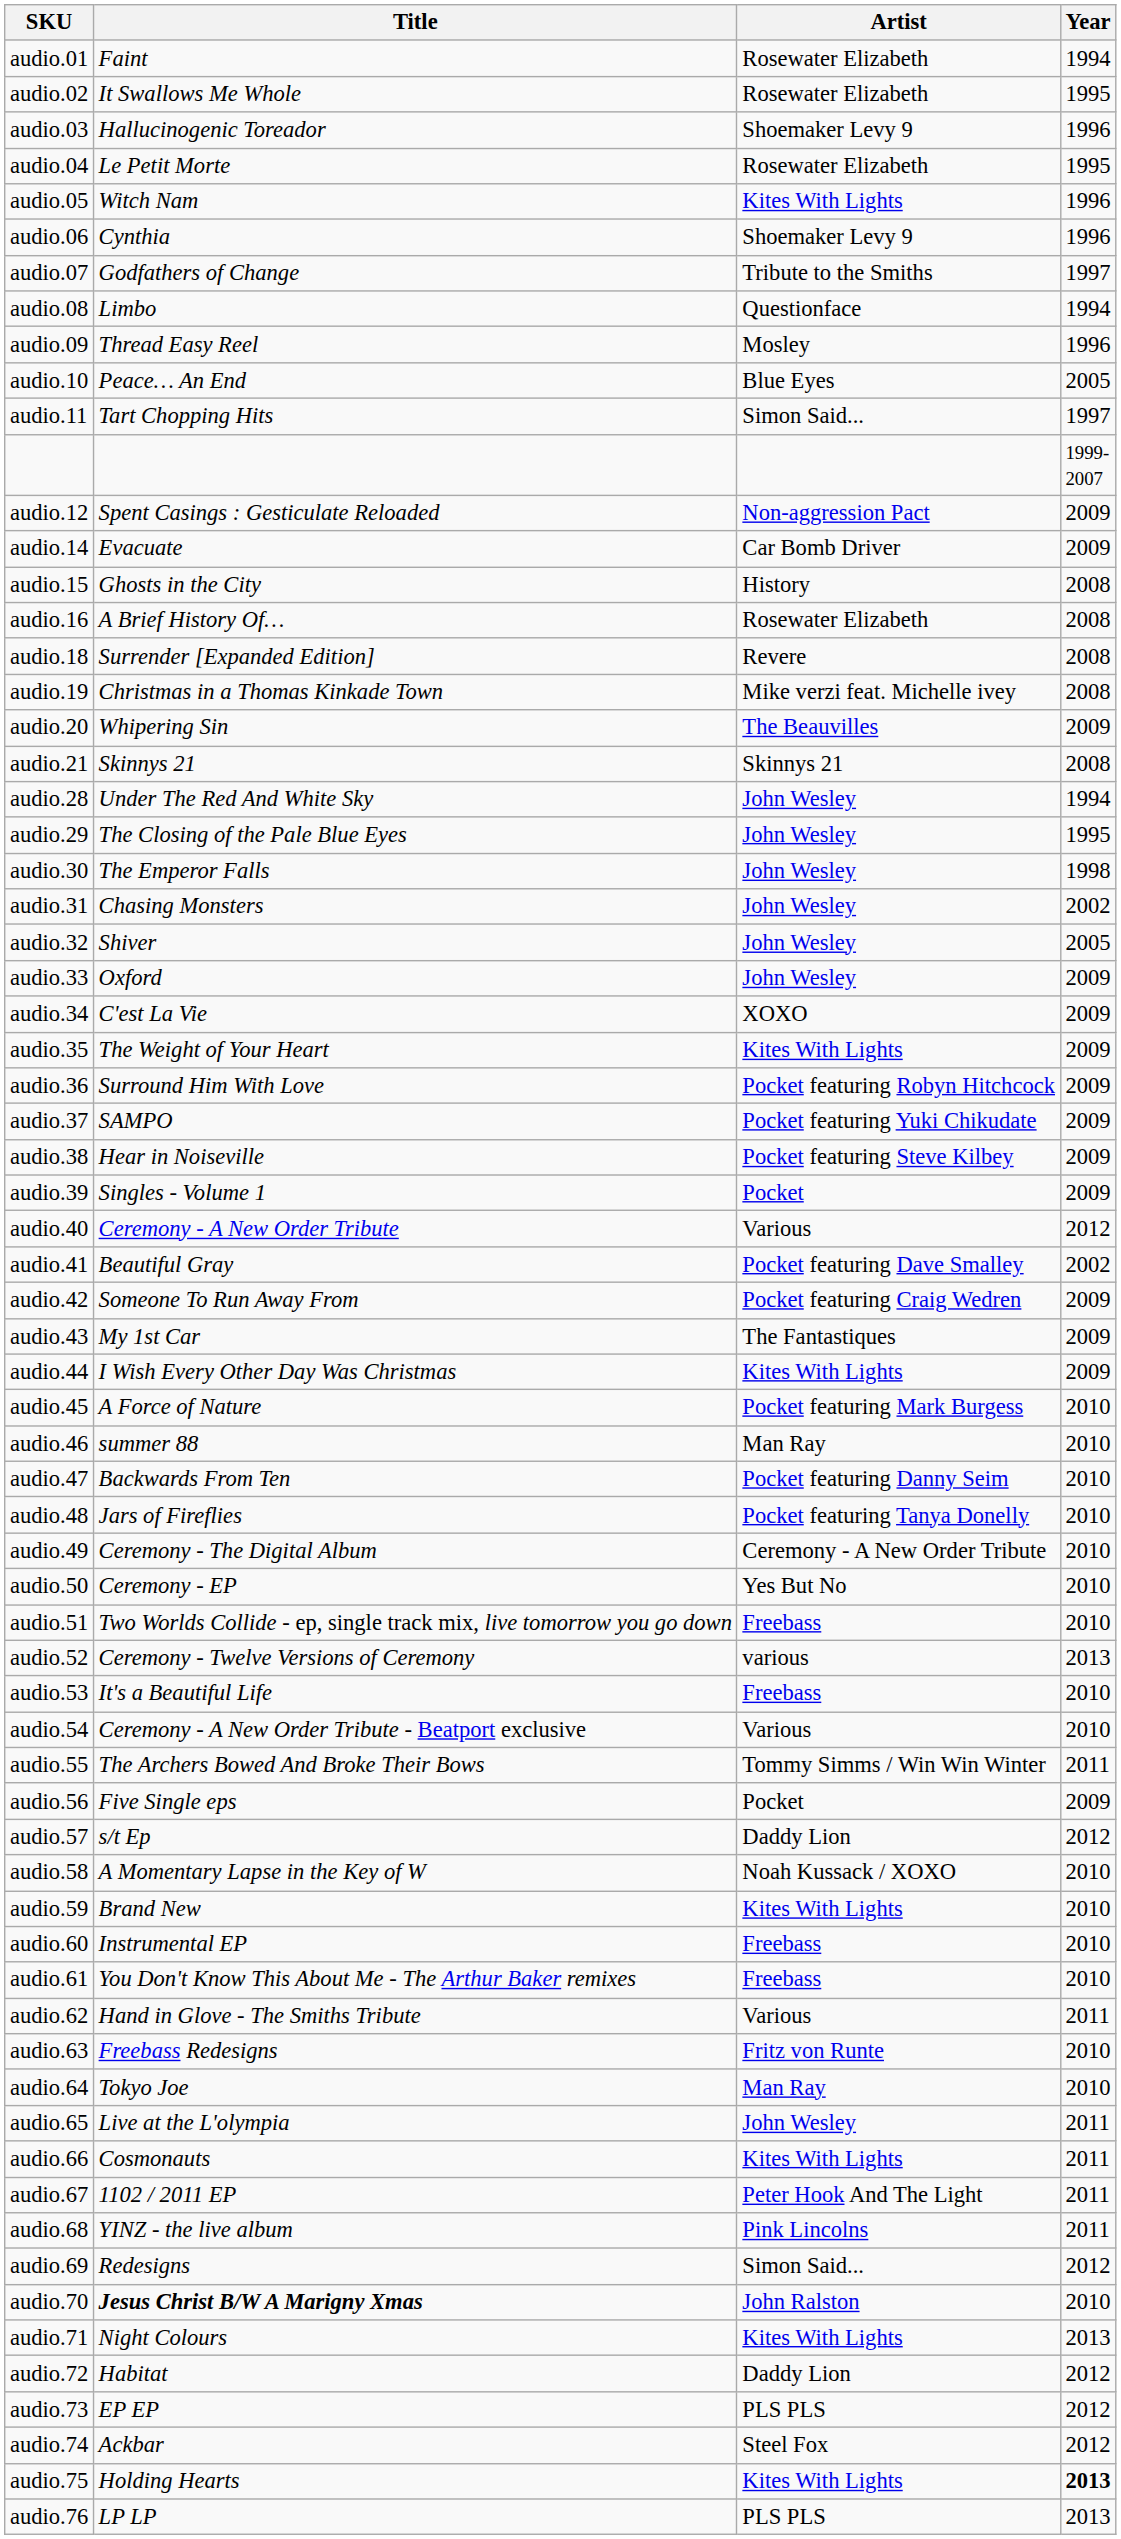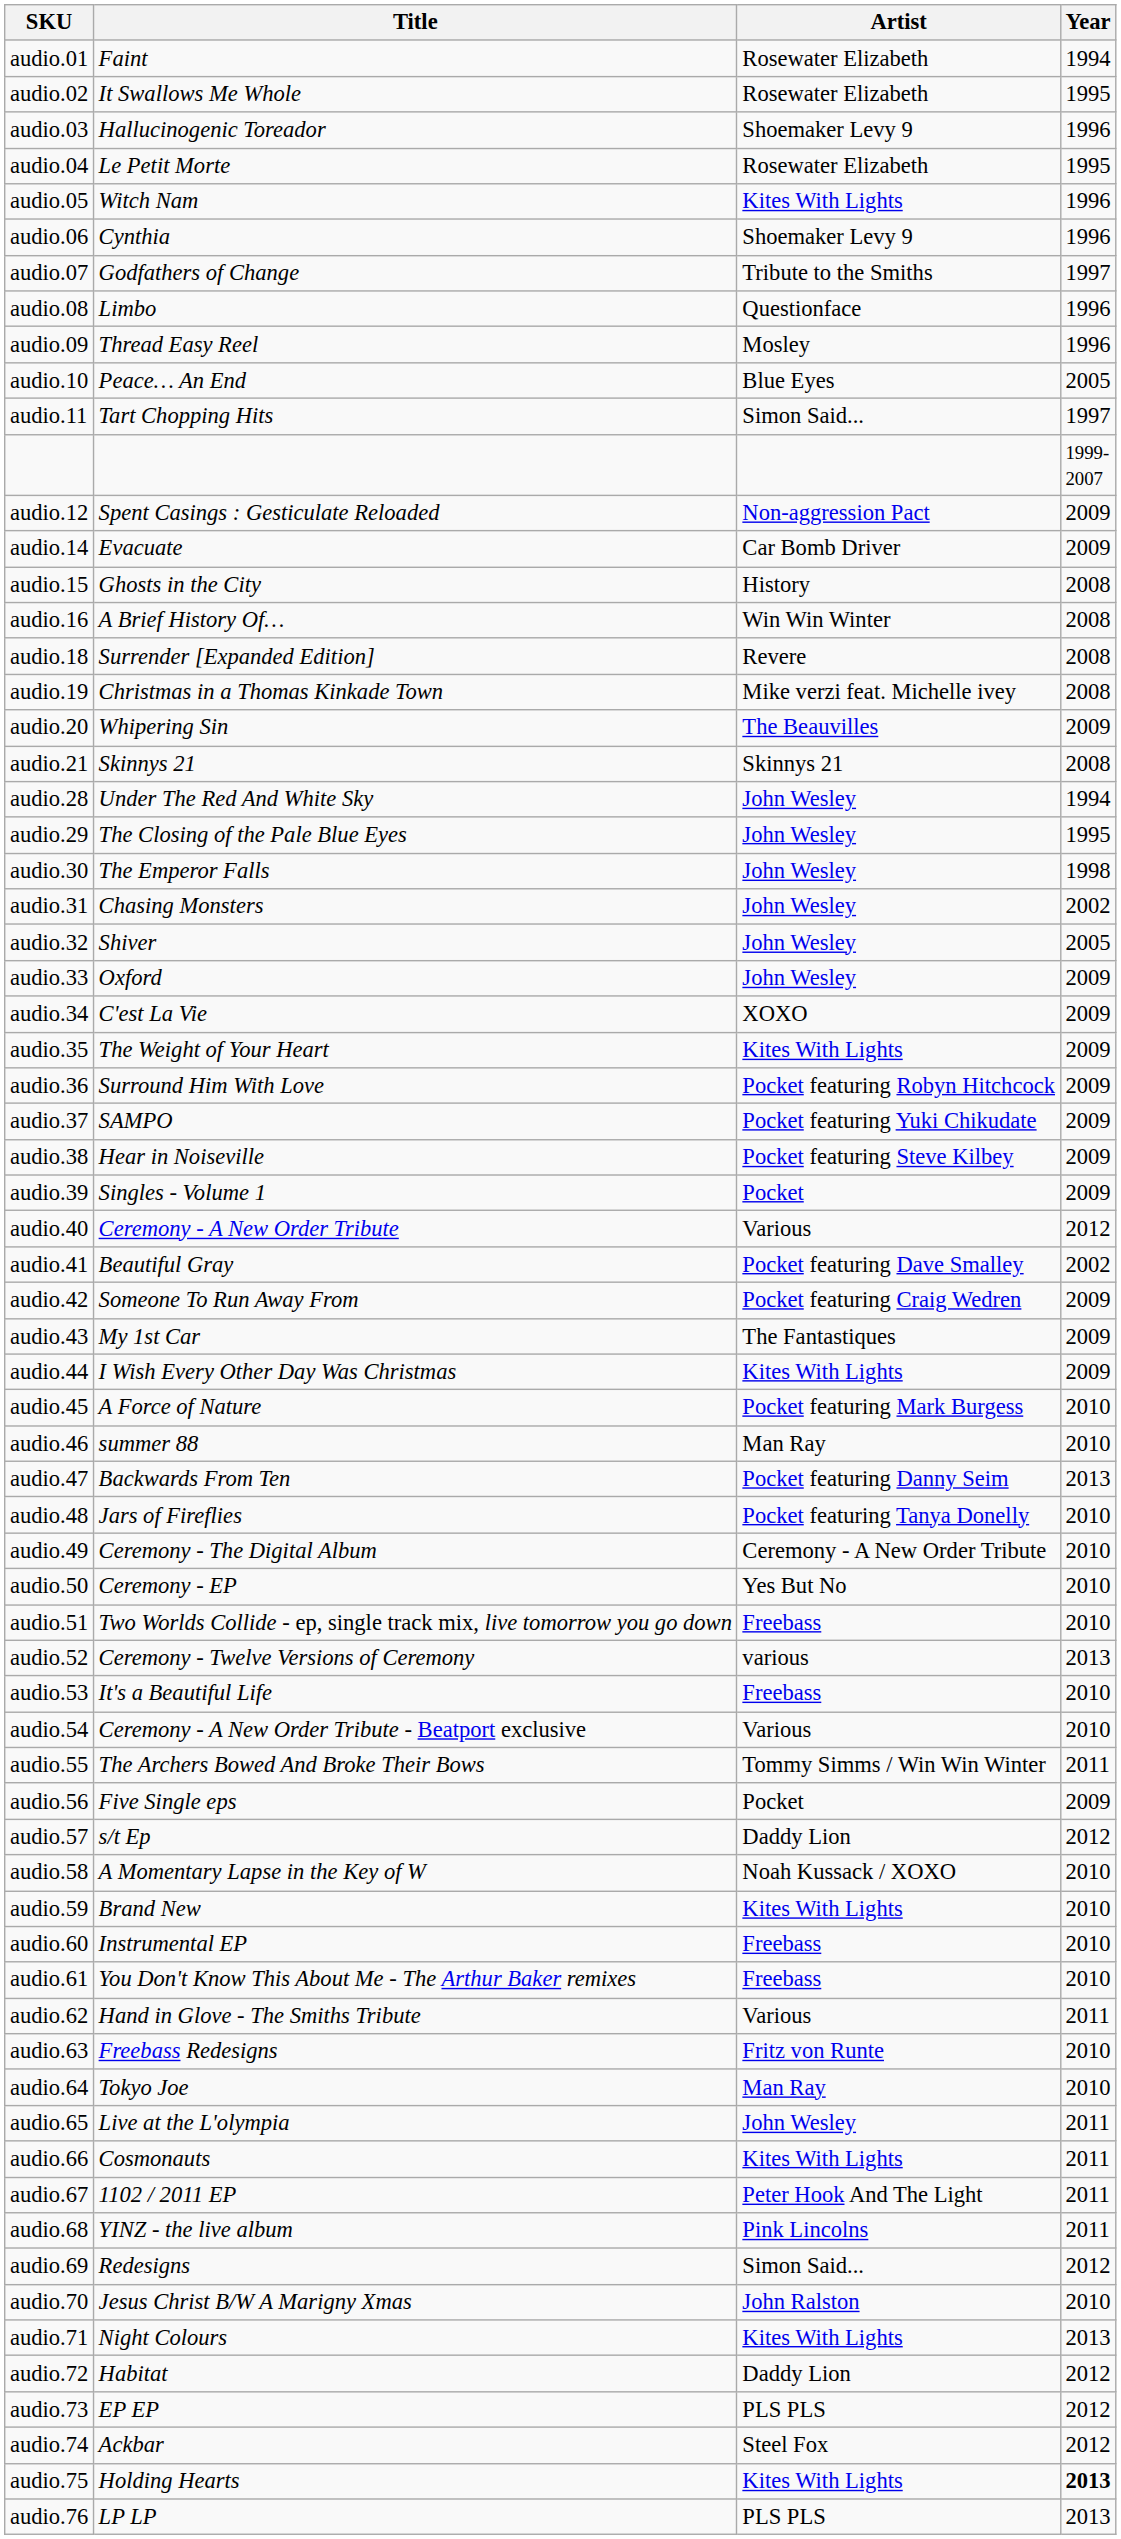 <table class="wikitable sortable">
 <tr>
 <th>SKU</th>
 <th>Title</th>
 <th>Artist</th>
 <th>Year</th>
 </tr>
 <tr>
 <td>audio.01</td>
 <td><em>Faint</em></td>
 <td>Rosewater Elizabeth</td>
 <td>1994</td>
 </tr>
 <tr>
 <td>audio.02</td>
 <td><em> 	It Swallows Me Whole</em></td>
 <td>Rosewater Elizabeth</td>
 <td>1995</td>
 </tr>
 <tr>
 <td>audio.03</td>
 <td><em>Hallucinogenic Toreador</em></td>
 <td>Shoemaker Levy 9</td>
 <td>1996</td>
 </tr>
 <tr>
 <td>audio.04</td>
 <td><em> 	Le Petit Morte</em></td>
 <td>Rosewater Elizabeth</td>
 <td>1995</td>
 </tr>
 <tr>
 <td>audio.05</td>
 <td><em> 	Witch Nam</em></td>
 <td><a href='#'>Kites With Lights</a></td>
 <td>1996</td>
 </tr>
 <tr>
 <td>audio.06</td>
 <td><em>Cynthia</em></td>
 <td>Shoemaker Levy 9</td>
 <td>1996</td>
 </tr>
 <tr>
 <td>audio.07</td>
 <td><em>Godfathers of Change</em></td>
 <td>Tribute to the Smiths</td>
 <td>1997</td>
 </tr>
 <tr>
 <td>audio.08</td>
 <td><em>Limbo</em></td>
 <td>Questionface</td>
-<td>1994</td>
+<td>1996</td>
 </tr>
 <tr>
 <td>audio.09</td>
 <td><em>Thread Easy Reel</em></td>
 <td>Mosley</td>
 <td>1996</td>
 </tr>
 <tr>
 <td>audio.10</td>
 <td><em>Peace… An End</em></td>
 <td>Blue Eyes</td>
 <td>2005</td>
 </tr>
 <tr>
 <td>audio.11</td>
 <td><em>Tart Chopping Hits</em></td>
 <td>Simon Said...</td>
 <td>1997</td>
 </tr>
 <tr>
 <td></td>
 <td></td>
 <td></td>
 <td><small>1999-<br>2007</small></td>
 </tr>
 <tr>
 <td>audio.12</td>
 <td><em>Spent Casings : Gesticulate Reloaded</em></td>
 <td><a href='#'>Non-aggression Pact</a></td>
 <td>2009</td>
 </tr>
 <tr>
 <td>audio.14</td>
 <td><em>Evacuate</em></td>
 <td>Car Bomb Driver</td>
 <td>2009</td>
 </tr>
 <tr>
 <td>audio.15</td>
 <td><em> 	Ghosts in the City</em></td>
 <td>History</td>
 <td>2008</td>
 </tr>
 <tr>
 <td>audio.16</td>
 <td><em>A Brief History Of…</em></td>
-<td>Rosewater Elizabeth</td>
+<td>Win Win Winter</td>
 <td>2008</td>
 </tr>
 <tr>
 <td>audio.18</td>
 <td><em>Surrender [Expanded Edition]</em></td>
 <td>Revere</td>
 <td>2008</td>
 </tr>
 <tr>
 <td>audio.19</td>
 <td><em>Christmas in a Thomas Kinkade Town</em></td>
 <td>Mike verzi feat. Michelle ivey</td>
 <td>2008</td>
 </tr>
 <tr>
 <td>audio.20</td>
 <td><em>Whipering Sin</em></td>
 <td><a href='#'>The Beauvilles</a></td>
 <td>2009</td>
 </tr>
 <tr>
 <td>audio.21</td>
 <td><em>Skinnys 21</em></td>
 <td>Skinnys 21</td>
 <td>2008</td>
 </tr>
 <tr>
 <td>audio.28</td>
 <td><em>Under The Red And White Sky</em></td>
 <td><a href='#'>John Wesley</a></td>
 <td>1994</td>
 </tr>
 <tr>
 <td>audio.29</td>
 <td><em>The Closing of the Pale Blue Eyes</em></td>
 <td><a href='#'>John Wesley</a></td>
 <td>1995</td>
 </tr>
 <tr>
 <td>audio.30</td>
 <td><em>The Emperor Falls</em></td>
 <td><a href='#'>John Wesley</a></td>
 <td>1998</td>
 </tr>
 <tr>
 <td>audio.31</td>
 <td><em>Chasing Monsters</em></td>
 <td><a href='#'>John Wesley</a></td>
 <td>2002</td>
 </tr>
 <tr>
 <td>audio.32</td>
 <td><em>Shiver</em></td>
 <td><a href='#'>John Wesley</a></td>
 <td>2005</td>
 </tr>
 <tr>
 <td>audio.33</td>
 <td><em>Oxford</em></td>
 <td><a href='#'>John Wesley</a></td>
 <td>2009</td>
 </tr>
 <tr>
 <td>audio.34</td>
 <td><em>C'est La Vie</em></td>
 <td>XOXO</td>
 <td>2009</td>
 </tr>
 <tr>
 <td>audio.35</td>
 <td><em>The Weight of Your Heart</em></td>
 <td><a href='#'>Kites With Lights</a></td>
 <td>2009</td>
 </tr>
 <tr>
 <td>audio.36</td>
 <td><em>Surround Him With Love</em></td>
 <td><a href='#'>Pocket</a> featuring <a href='#'>Robyn Hitchcock</a></td>
 <td>2009</td>
 </tr>
 <tr>
 <td>audio.37</td>
 <td><em>SAMPO</em></td>
 <td><a href='#'>Pocket</a> featuring <a href='#'>Yuki Chikudate</a></td>
 <td>2009</td>
 </tr>
 <tr>
 <td>audio.38</td>
 <td><em>Hear in Noiseville</em></td>
 <td><a href='#'>Pocket</a> featuring <a href='#'>Steve Kilbey</a></td>
 <td>2009</td>
 </tr>
 <tr>
 <td>audio.39</td>
 <td><em>Singles - Volume 1</em></td>
 <td><a href='#'>Pocket</a></td>
 <td>2009</td>
 </tr>
 <tr>
 <td>audio.40</td>
 <td><em><a href='#'>Ceremony - A New Order Tribute</a></em></td>
 <td>Various</td>
 <td>2012</td>
 </tr>
 <tr>
 <td>audio.41</td>
 <td><em>Beautiful Gray</em></td>
 <td><a href='#'>Pocket</a> featuring <a href='#'>Dave Smalley</a></td>
 <td>2002</td>
 </tr>
 <tr>
 <td>audio.42</td>
 <td><em>Someone To Run Away From</em></td>
 <td><a href='#'>Pocket</a> featuring <a href='#'>Craig Wedren</a></td>
 <td>2009</td>
 </tr>
 <tr>
 <td>audio.43</td>
 <td><em>My 1st Car</em></td>
 <td>The Fantastiques</td>
 <td>2009</td>
 </tr>
 <tr>
 <td>audio.44</td>
 <td><em>I Wish Every Other Day Was Christmas</em></td>
 <td><a href='#'>Kites With Lights</a></td>
 <td>2009</td>
 </tr>
 <tr>
 <td>audio.45</td>
 <td><em>A Force of Nature</em></td>
 <td><a href='#'>Pocket</a> featuring <a href='#'>Mark Burgess</a></td>
 <td>2010</td>
 </tr>
 <tr>
 <td>audio.46</td>
 <td><em>summer 88</em></td>
 <td>Man Ray</td>
 <td>2010</td>
 </tr>
 <tr>
 <td>audio.47</td>
 <td><em>Backwards From Ten</em></td>
 <td><a href='#'>Pocket</a> featuring <a href='#'>Danny Seim</a></td>
-<td>2010</td>
+<td>2013</td>
 </tr>
 <tr>
 <td>audio.48</td>
 <td><em>Jars of Fireflies</em></td>
 <td><a href='#'>Pocket</a> featuring <a href='#'>Tanya Donelly</a></td>
 <td>2010</td>
 </tr>
 <tr>
 <td>audio.49</td>
 <td><em>Ceremony - The Digital Album</em></td>
 <td>Ceremony - A New Order Tribute</td>
 <td>2010</td>
 </tr>
 <tr>
 <td>audio.50</td>
 <td><em>Ceremony - EP</em></td>
 <td>Yes But No</td>
 <td>2010</td>
 </tr>
 <tr>
 <td>audio.51</td>
 <td><em>Two Worlds Collide</em> - ep, single track mix, <em>live tomorrow you go down</em></td>
 <td><a href='#'>Freebass</a></td>
 <td>2010</td>
 </tr>
 <tr>
 <td>audio.52</td>
 <td><em>Ceremony - Twelve Versions of Ceremony</em></td>
 <td>various</td>
 <td>2013</td>
 </tr>
 <tr>
 <td>audio.53</td>
 <td><em>It's a Beautiful Life</em></td>
 <td><a href='#'>Freebass</a></td>
 <td>2010</td>
 </tr>
 <tr>
 <td>audio.54</td>
 <td><em>Ceremony - A New Order Tribute</em> - <a href='#'>Beatport</a> exclusive</td>
 <td>Various</td>
 <td>2010</td>
 </tr>
 <tr>
 <td>audio.55</td>
 <td><em>The Archers Bowed And Broke Their Bows</em></td>
 <td>Tommy Simms / Win Win Winter</td>
 <td>2011</td>
 </tr>
 <tr>
 <td>audio.56</td>
 <td><em>Five Single eps</em></td>
 <td>Pocket</td>
 <td>2009</td>
 </tr>
 <tr>
 <td>audio.57</td>
 <td><em>s/t Ep</em></td>
 <td>Daddy Lion</td>
 <td>2012</td>
 </tr>
 <tr>
 <td>audio.58</td>
 <td><em>A Momentary Lapse in the Key of W</em></td>
 <td>Noah Kussack / XOXO</td>
 <td>2010</td>
 </tr>
 <tr>
 <td>audio.59</td>
 <td><em>Brand New</em></td>
 <td><a href='#'>Kites With Lights</a></td>
 <td>2010</td>
 </tr>
 <tr>
 <td>audio.60</td>
 <td><em>Instrumental EP</em></td>
 <td><a href='#'>Freebass</a></td>
 <td>2010</td>
 </tr>
 <tr>
 <td>audio.61</td>
 <td><em>You Don't Know This About Me - The <a href='#'>Arthur Baker</a> remixes</em></td>
 <td><a href='#'>Freebass</a></td>
 <td>2010</td>
 </tr>
 <tr>
 <td>audio.62</td>
 <td><em>Hand in Glove - The Smiths Tribute</em></td>
 <td>Various</td>
 <td>2011</td>
 </tr>
 <tr>
 <td>audio.63</td>
 <td><em><a href='#'>Freebass</a> Redesigns</em></td>
 <td><a href='#'>Fritz von Runte</a></td>
 <td>2010</td>
 </tr>
 <tr>
 <td>audio.64</td>
 <td><em>Tokyo Joe</em></td>
 <td><a href='#'>Man Ray</a></td>
 <td>2010</td>
 </tr>
 <tr>
 <td>audio.65</td>
 <td><em>Live at the L'olympia</em></td>
 <td><a href='#'>John Wesley</a></td>
 <td>2011</td>
 </tr>
 <tr>
 <td>audio.66</td>
 <td><em>Cosmonauts</em></td>
 <td><a href='#'>Kites With Lights</a></td>
 <td>2011</td>
 </tr>
 <tr>
 <td>audio.67</td>
 <td><em>1102 / 2011 EP</em></td>
 <td><a href='#'>Peter Hook</a> And The Light</td>
 <td>2011</td>
 </tr>
 <tr>
 <td>audio.68</td>
 <td><em>YINZ - the live album</em></td>
 <td><a href='#'>Pink Lincolns</a></td>
 <td>2011</td>
 </tr>
 <tr>
 <td>audio.69</td>
 <td><em>Redesigns</em></td>
 <td>Simon Said...</td>
 <td>2012</td>
 </tr>
 <tr>
 <td>audio.70</td>
-<td><strong><em>Jesus Christ B/W A Marigny Xmas</em></strong></td>
+<td><em>Jesus Christ B/W A Marigny Xmas</em></td>
 <td><a href='#'>John Ralston</a></td>
 <td>2010</td>
 </tr>
 <tr>
 <td>audio.71</td>
 <td><em>Night Colours</em></td>
 <td><a href='#'>Kites With Lights</a></td>
 <td>2013</td>
 </tr>
 <tr>
 <td>audio.72</td>
 <td><em>Habitat</em></td>
 <td>Daddy Lion</td>
 <td>2012</td>
 </tr>
 <tr>
 <td>audio.73</td>
 <td><em>EP EP</em></td>
 <td>PLS PLS</td>
 <td>2012</td>
 </tr>
 <tr>
 <td>audio.74</td>
 <td><em>Ackbar</em></td>
 <td>Steel Fox</td>
 <td>2012</td>
 </tr>
 <tr>
 <td>audio.75</td>
 <td><em>Holding Hearts</em></td>
 <td><a href='#'>Kites With Lights</a></td>
 <td><strong>2013</strong></td>
 </tr>
 <tr>
 <td>audio.76</td>
 <td><em>LP LP</em></td>
 <td>PLS PLS</td>
 <td>2013</td>
 </tr>
 </table>
